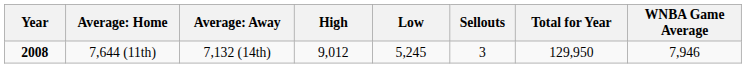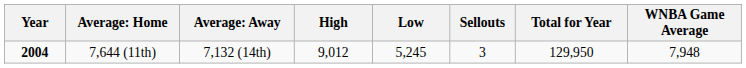 <table class="wikitable">
 <tr>
 <th width=75>Year</th>
 <th width=150>Average: Home</th>
 <th width=150>Average: Away</th>
 <th width=100>High</th>
 <th width=100>Low</th>
 <th width=75>Sellouts</th>
 <th width=150>Total for Year</th>
 <th width=150>WNBA Game Average</th>
 </tr>
 <tr style="text-align:center;">
-<td><strong>2008</strong></td>
+<td><strong>2004</strong></td>
 <td>7,644 (11th)</td>
 <td>7,132 (14th)</td>
 <td>9,012</td>
 <td>5,245</td>
 <td>3</td>
 <td>129,950</td>
-<td>7,946</td>
+<td>7,948</td>
 </tr>
 </table>
